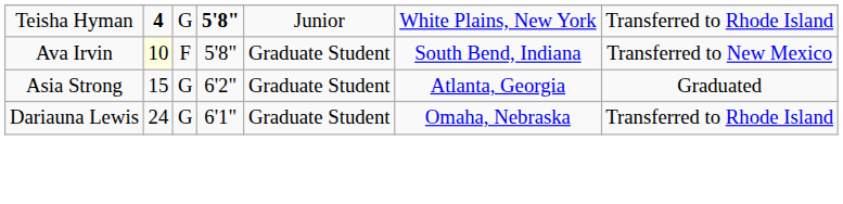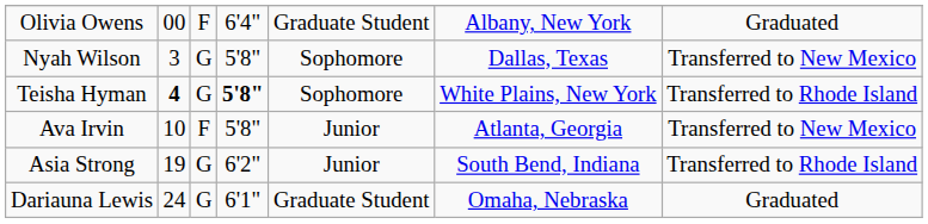 <table class="wikitable sortable" border="1" style="text-align: center;">
 <tr align=center>
+</tr>
+<tr>
+<td>Olivia Owens</td>
+<td>00</td>
+<td>F</td>
+<td>6'4"</td>
+<td>Graduate Student</td>
+<td><a href='#'>Albany, New York</a></td>
+<td>Graduated</td>
+</tr>
+<tr>
+<td>Nyah Wilson</td>
+<td>3</td>
+<td>G</td>
+<td>5'8"</td>
+<td>Sophomore</td>
+<td><a href='#'>Dallas, Texas</a></td>
+<td>Transferred to <a href='#'>New Mexico</a></td>
 </tr>
 <tr>
 <td>Teisha Hyman</td>
 <td><strong>4</strong></td>
 <td>G</td>
 <td><strong>5'8"</strong></td>
-<td> Junior</td>
+<td>Sophomore</td>
 <td><a href='#'>White Plains, New York</a></td>
 <td>Transferred to <a href='#'>Rhode Island</a></td>
 </tr>
 <tr>
 <td>Ava Irvin</td>
-<td style="background: lightyellow;">10</td>
+<td>10</td>
 <td>F</td>
 <td>5'8"</td>
-<td>Graduate Student</td>
-<td><a href='#'>South Bend, Indiana</a></td>
+<td>Junior</td>
+<td><a href='#'>Atlanta, Georgia</a></td>
 <td>Transferred to <a href='#'>New Mexico</a></td>
 </tr>
 <tr>
 <td>Asia Strong</td>
-<td>15</td>
+<td>19</td>
 <td>G</td>
 <td>6'2"</td>
-<td>Graduate Student</td>
-<td><a href='#'>Atlanta, Georgia</a></td>
-<td>Graduated</td>
+<td>Junior</td>
+<td><a href='#'>South Bend, Indiana</a></td>
+<td>Transferred to <a href='#'>Rhode Island</a></td>
 </tr>
 <tr>
 <td>Dariauna Lewis</td>
 <td>24</td>
 <td>G</td>
 <td>6'1"</td>
 <td>Graduate Student</td>
 <td><a href='#'>Omaha, Nebraska</a></td>
-<td>Transferred to <a href='#'>Rhode Island</a></td>
+<td>Graduated</td>
 </tr>
 </table>
